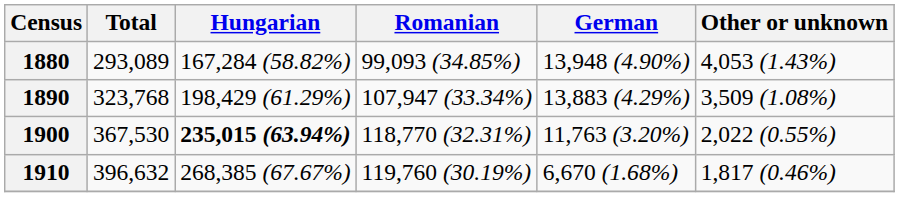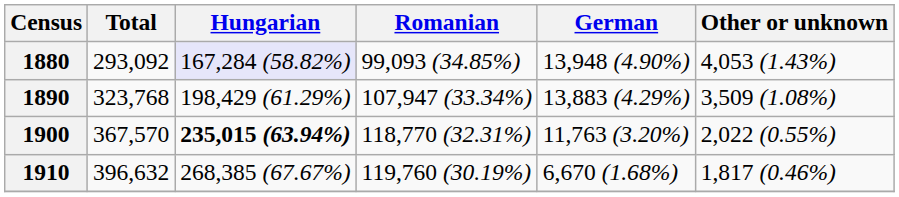 <table class="wikitable">
 <tr>
 <th>Census</th>
 <th>Total</th>
 <th><a href='#'>Hungarian</a></th>
 <th><a href='#'>Romanian</a></th>
 <th><a href='#'>German</a></th>
 <th>Other or unknown</th>
 </tr>
 <tr>
 <th>1880</th>
-<td>293,089</td>
-<td>167,284 <em>(58.82%)</em></td>
+<td>293,092</td>
+<td style="background: lavender;">167,284 <em>(58.82%)</em></td>
 <td>99,093 <em>(34.85%)</em></td>
 <td>13,948 <em>(4.90%)</em></td>
 <td>4,053 <em>(1.43%)</em></td>
 </tr>
 <tr>
 <th>1890</th>
 <td>323,768</td>
 <td>198,429 <em>(61.29%)</em></td>
 <td>107,947 <em>(33.34%)</em></td>
 <td>13,883 <em>(4.29%)</em></td>
 <td>3,509 <em>(1.08%)</em></td>
 </tr>
 <tr>
 <th>1900</th>
-<td>367,530</td>
+<td>367,570</td>
 <td><strong>235,015 <em>(63.94%)</em></strong></td>
 <td>118,770 <em>(32.31%)</em></td>
 <td>11,763 <em>(3.20%)</em></td>
 <td>2,022 <em>(0.55%)</em></td>
 </tr>
 <tr>
 <th>1910</th>
 <td>396,632</td>
 <td>268,385 <em>(67.67%)</em></td>
 <td>119,760 <em>(30.19%)</em></td>
 <td>6,670 <em>(1.68%)</em></td>
 <td>1,817 <em>(0.46%)</em></td>
 </tr>
 <tr>
 </tr>
 </table>
